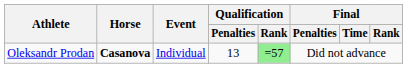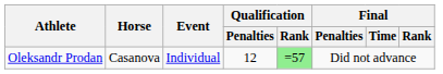 <table class="wikitable" style="font-size:90%">
 <tr>
 <th rowspan="2">Athlete</th>
 <th rowspan="2">Horse</th>
 <th rowspan="2">Event</th>
 <th colspan="2">Qualification</th>
 <th colspan="3">Final</th>
 </tr>
 <tr style="font-size:95%">
 <th>Penalties</th>
 <th>Rank</th>
 <th>Penalties</th>
 <th>Time</th>
 <th>Rank</th>
 </tr>
 <tr align=center>
 <td align=left><a href='#'>Oleksandr Prodan</a></td>
-<td align=left><strong>Casanova</strong></td>
+<td align=left>Casanova</td>
 <td align=left><a href='#'>Individual</a></td>
-<td>13</td>
+<td>12</td>
 <td style="background: lightgreen;">=57</td>
 <td colspan="3">Did not advance</td>
 </tr>
 </table>
